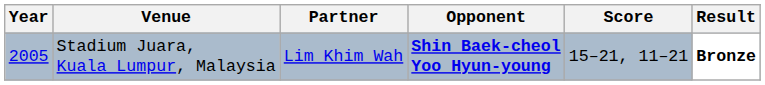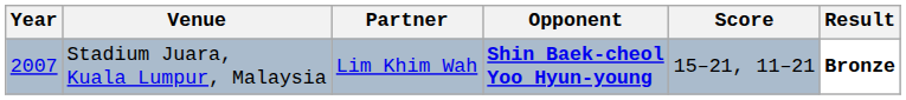 <table class="sortable wikitable" style="font-size: 90%;">
 <tr>
 <th>Year</th>
 <th>Venue</th>
 <th>Partner</th>
 <th>Opponent</th>
 <th>Score</th>
 <th>Result</th>
 </tr>
 <tr style="background:#AABBCC">
-<td align="center"><a href='#'>2005</a></td>
+<td align="center"><a href='#'>2007</a></td>
 <td align="left">Stadium Juara,<br><a href='#'>Kuala Lumpur</a>, Malaysia</td>
 <td align="left"> <a href='#'>Lim Khim Wah</a></td>
 <td align="left"><strong> <a href='#'>Shin Baek-cheol</a><br> <a href='#'>Yoo Hyun-young</a></strong></td>
 <td align="left">15–21, 11–21</td>
 <td style="text-align:left; background:white"> <strong>Bronze</strong></td>
 </tr>
 </table>
